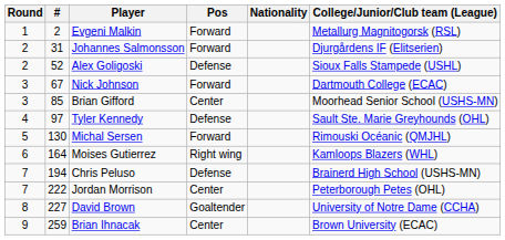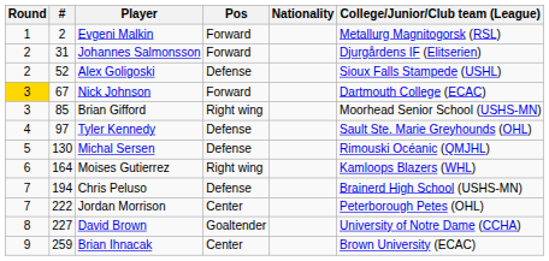 <table class="wikitable">
 <tr>
 <th>Round</th>
 <th>#</th>
 <th>Player</th>
 <th>Pos</th>
 <th>Nationality</th>
 <th>College/Junior/Club team (League)</th>
 </tr>
 <tr>
 <td style="text-align:center">1</td>
 <td style="text-align:center">2</td>
 <td><a href='#'>Evgeni Malkin</a></td>
 <td>Forward</td>
 <td></td>
 <td><a href='#'>Metallurg Magnitogorsk</a> (<a href='#'>RSL</a>)</td>
 </tr>
 <tr>
 <td style="text-align:center">2</td>
 <td style="text-align:center">31</td>
 <td><a href='#'>Johannes Salmonsson</a></td>
 <td>Forward</td>
 <td></td>
 <td><a href='#'>Djurgårdens IF</a> (<a href='#'>Elitserien</a>)</td>
 </tr>
 <tr>
 <td style="text-align:center">2</td>
 <td style="text-align:center">52</td>
 <td><a href='#'>Alex Goligoski</a></td>
 <td>Defense</td>
 <td></td>
 <td><a href='#'>Sioux Falls Stampede</a> (<a href='#'>USHL</a>)</td>
 </tr>
 <tr>
-<td style="text-align:center">3</td>
+<td style="background: gold; text-align:center">3</td>
 <td style="text-align:center">67</td>
 <td><a href='#'>Nick Johnson</a></td>
 <td>Forward</td>
 <td></td>
 <td><a href='#'>Dartmouth College</a> (<a href='#'>ECAC</a>)</td>
 </tr>
 <tr>
 <td style="text-align:center">3</td>
 <td style="text-align:center">85</td>
 <td>Brian Gifford</td>
-<td>Center</td>
+<td>Right wing</td>
 <td></td>
 <td>Moorhead Senior School (<a href='#'>USHS-MN</a>)</td>
 </tr>
 <tr>
 <td style="text-align:center">4</td>
 <td style="text-align:center">97</td>
 <td><a href='#'>Tyler Kennedy</a></td>
 <td>Defense</td>
 <td></td>
 <td><a href='#'>Sault Ste. Marie Greyhounds</a> (<a href='#'>OHL</a>)</td>
 </tr>
 <tr>
 <td style="text-align:center">5</td>
 <td style="text-align:center">130</td>
 <td><a href='#'>Michal Sersen</a></td>
-<td>Forward</td>
+<td>Defense</td>
 <td></td>
 <td><a href='#'>Rimouski Océanic</a> (<a href='#'>QMJHL</a>)</td>
 </tr>
 <tr>
 <td style="text-align:center">6</td>
 <td style="text-align:center">164</td>
 <td>Moises Gutierrez</td>
 <td>Right wing</td>
 <td></td>
 <td><a href='#'>Kamloops Blazers</a> (<a href='#'>WHL</a>)</td>
 </tr>
 <tr>
 <td style="text-align:center">7</td>
 <td style="text-align:center">194</td>
 <td>Chris Peluso</td>
 <td>Defense</td>
 <td></td>
 <td><a href='#'>Brainerd High School</a> (USHS-MN)</td>
 </tr>
 <tr>
 <td style="text-align:center">7</td>
 <td style="text-align:center">222</td>
 <td>Jordan Morrison</td>
 <td>Center</td>
 <td></td>
 <td><a href='#'>Peterborough Petes</a> (OHL)</td>
 </tr>
 <tr>
 <td style="text-align:center">8</td>
 <td style="text-align:center">227</td>
 <td><a href='#'>David Brown</a></td>
 <td>Goaltender</td>
 <td></td>
 <td><a href='#'>University of Notre Dame</a> (<a href='#'>CCHA</a>)</td>
 </tr>
 <tr>
 <td style="text-align:center">9</td>
 <td style="text-align:center">259</td>
 <td><a href='#'>Brian Ihnacak</a></td>
 <td>Center</td>
 <td></td>
 <td><a href='#'>Brown University</a> (ECAC)</td>
 </tr>
 </table>
